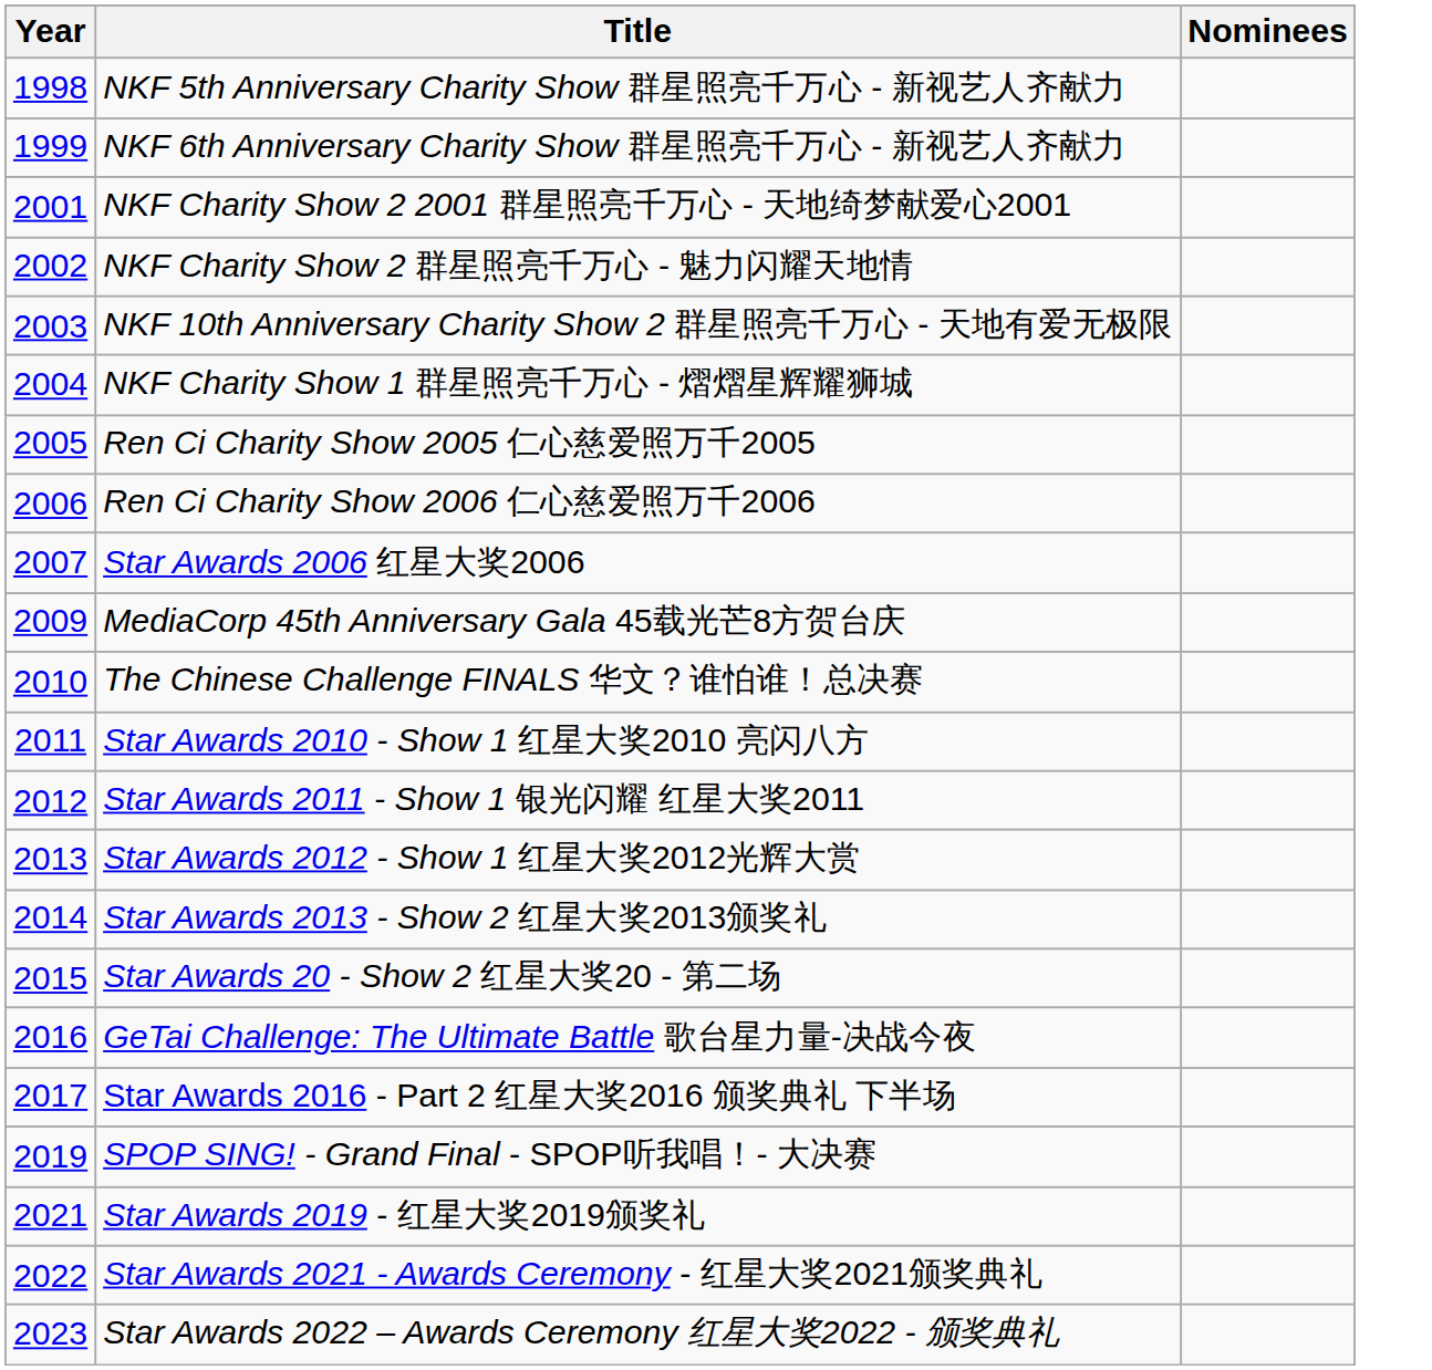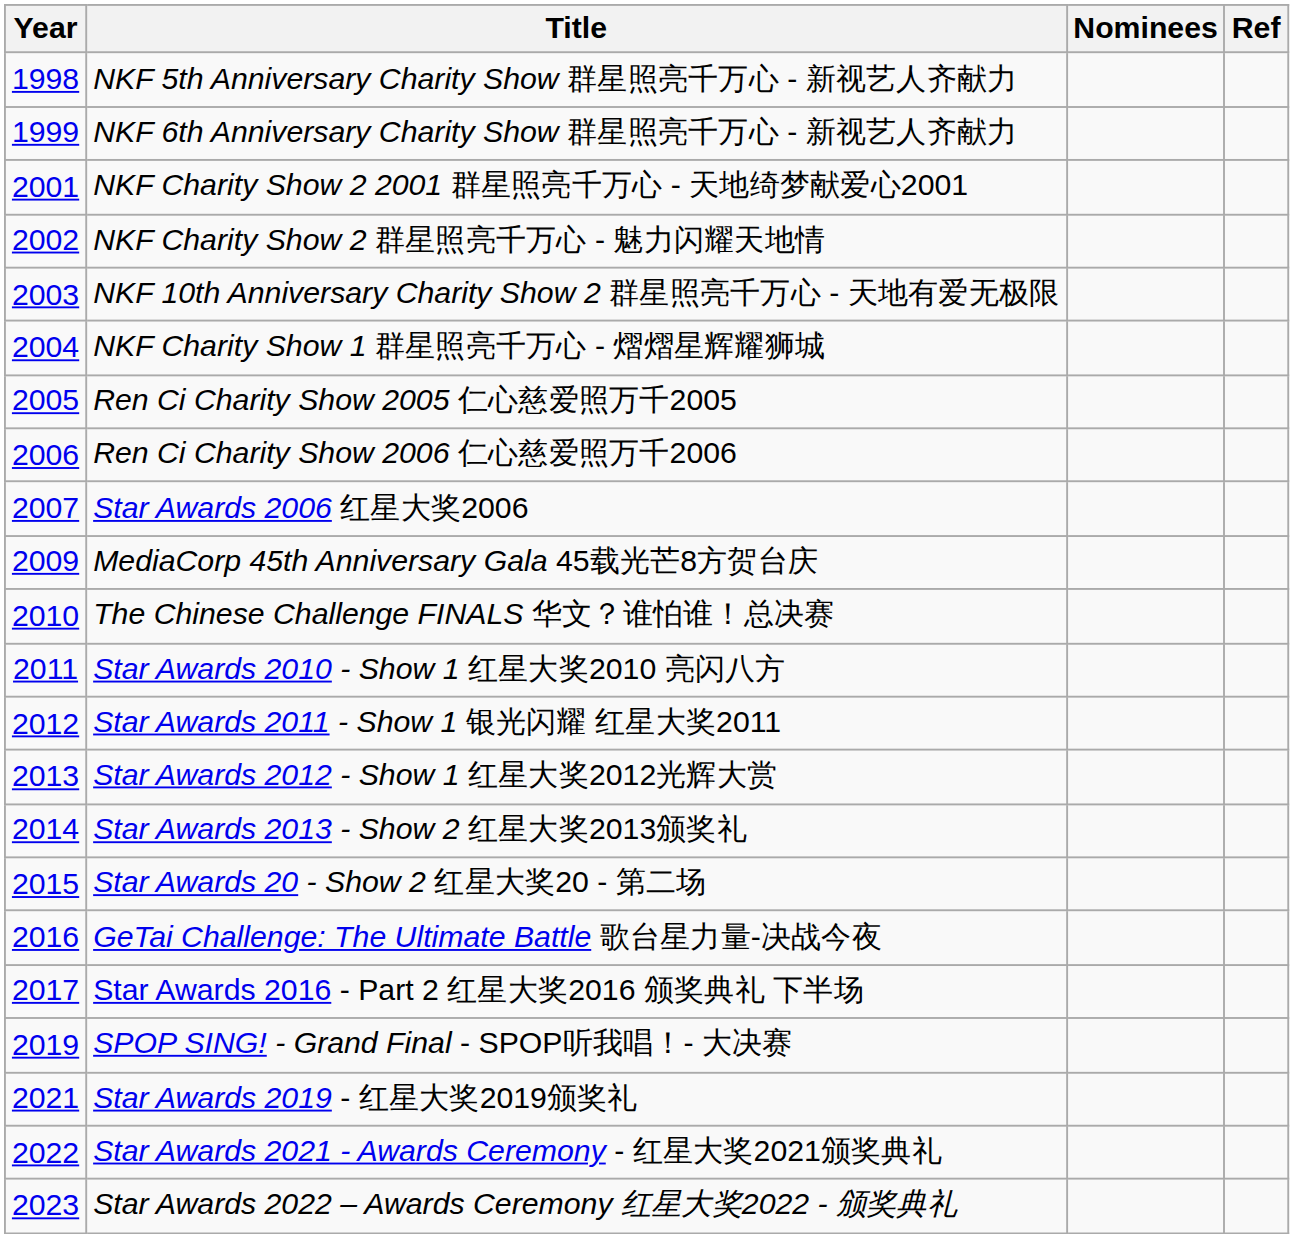 <table class="wikitable sortable">
 <tr>
 <th>Year</th>
 <th>Title</th>
 <th>Nominees</th>
+<th>Ref</th>
 </tr>
 <tr>
 <td style="text-align:center;"><a href='#'>1998</a></td>
 <td><em>NKF 5th Anniversary Charity Show</em> 群星照亮千万心 - 新视艺人齐献力</td>
+<td></td>
 <td></td>
 </tr>
 <tr>
 <td style="text-align:center;"><a href='#'>1999</a></td>
 <td><em>NKF 6th Anniversary Charity Show</em> 群星照亮千万心 - 新视艺人齐献力</td>
 <td></td>
+<td></td>
 </tr>
 <tr>
 <td style="text-align:center;"><a href='#'>2001</a></td>
 <td><em>NKF Charity Show 2 2001</em> 群星照亮千万心 - 天地绮梦献爱心2001</td>
+<td></td>
 <td></td>
 </tr>
 <tr>
 <td style="text-align:center;"><a href='#'>2002</a></td>
 <td><em>NKF Charity Show 2</em> 群星照亮千万心 - 魅力闪耀天地情</td>
 <td></td>
+<td></td>
 </tr>
 <tr>
 <td style="text-align:center;"><a href='#'>2003</a></td>
 <td><em>NKF 10th Anniversary Charity Show 2</em> 群星照亮千万心 - 天地有爱无极限</td>
+<td></td>
 <td></td>
 </tr>
 <tr>
 <td style="text-align:center;"><a href='#'>2004</a></td>
 <td><em>NKF Charity Show 1</em> 群星照亮千万心 - 熠熠星辉耀狮城</td>
 <td></td>
+<td></td>
 </tr>
 <tr>
 <td style="text-align:center;"><a href='#'>2005</a></td>
 <td><em>Ren Ci Charity Show 2005</em> 仁心慈爱照万千2005</td>
+<td></td>
 <td></td>
 </tr>
 <tr>
 <td style="text-align:center;"><a href='#'>2006</a></td>
 <td><em>Ren Ci Charity Show 2006</em> 仁心慈爱照万千2006</td>
 <td></td>
+<td></td>
 </tr>
 <tr>
 <td style="text-align:center;"><a href='#'>2007</a></td>
 <td><em><a href='#'>Star Awards 2006</a></em> 红星大奖2006</td>
+<td></td>
 <td></td>
 </tr>
 <tr>
 <td style="text-align:center;"><a href='#'>2009</a></td>
 <td><em>MediaCorp 45th Anniversary Gala</em> 45载光芒8方贺台庆</td>
 <td></td>
+<td></td>
 </tr>
 <tr>
 <td style="text-align:center;"><a href='#'>2010</a></td>
 <td><em>The Chinese Challenge FINALS</em> 华文？谁怕谁！总决赛</td>
+<td></td>
 <td></td>
 </tr>
 <tr>
 <td style="text-align:center;"><a href='#'>2011</a></td>
 <td><em><a href='#'>Star Awards 2010</a> - Show 1</em> 红星大奖2010 亮闪八方</td>
 <td></td>
+<td></td>
 </tr>
 <tr>
 <td style="text-align:center;"><a href='#'>2012</a></td>
 <td><em><a href='#'>Star Awards 2011</a> - Show 1</em> 银光闪耀 红星大奖2011</td>
+<td></td>
 <td></td>
 </tr>
 <tr>
 <td style="text-align:center;"><a href='#'>2013</a></td>
 <td><em><a href='#'>Star Awards 2012</a> - Show 1</em> 红星大奖2012光辉大赏</td>
 <td></td>
+<td></td>
 </tr>
 <tr>
 <td style="text-align:center;"><a href='#'>2014</a></td>
 <td><em><a href='#'>Star Awards 2013</a> - Show 2</em> 红星大奖2013颁奖礼</td>
+<td></td>
 <td></td>
 </tr>
 <tr>
 <td style="text-align:center;"><a href='#'>2015</a></td>
 <td><em><a href='#'>Star Awards 20</a> - Show 2</em> 红星大奖20 - 第二场</td>
 <td></td>
+<td></td>
 </tr>
 <tr>
 <td style="text-align:center;"><a href='#'>2016</a></td>
 <td><em><a href='#'>GeTai Challenge: The Ultimate Battle</a></em> 歌台星力量-决战今夜</td>
+<td></td>
 <td></td>
 </tr>
 <tr>
 <td style="text-align:center;"><a href='#'>2017</a></td>
 <td><a href='#'>Star Awards 2016</a> - Part 2 红星大奖2016 颁奖典礼 下半场</td>
 <td></td>
+<td></td>
 </tr>
 <tr>
 <td style="text-align:center;"><a href='#'>2019</a></td>
 <td><em><a href='#'>SPOP SING!</a> - Grand Final</em> - SPOP听我唱！- 大决赛</td>
+<td></td>
 <td></td>
 </tr>
 <tr>
 <td style="text-align:center;"><a href='#'>2021</a></td>
 <td><em><a href='#'>Star Awards 2019</a></em> - 红星大奖2019颁奖礼</td>
 <td></td>
+<td></td>
 </tr>
 <tr>
 <td style="text-align:center;"><a href='#'>2022</a></td>
 <td><em><a href='#'>Star Awards 2021 - Awards Ceremony</a></em> - 红星大奖2021颁奖典礼</td>
+<td></td>
 <td></td>
 </tr>
 <tr>
 <td style="text-align:center;"><a href='#'>2023</a></td>
 <td><em>Star Awards 2022 – Awards Ceremony 红星大奖2022 - 颁奖典礼</em></td>
 <td></td>
+<td></td>
 </tr>
 </table>
